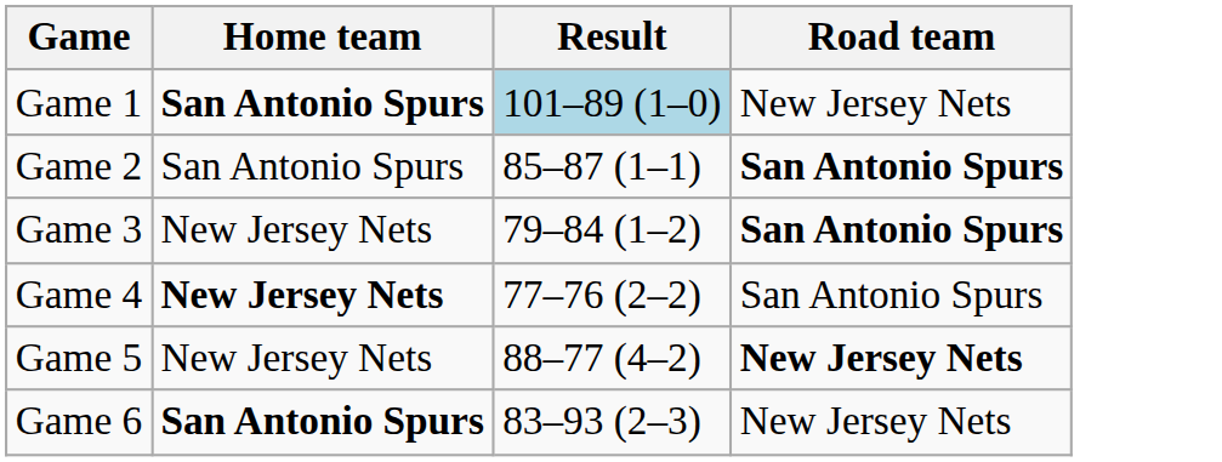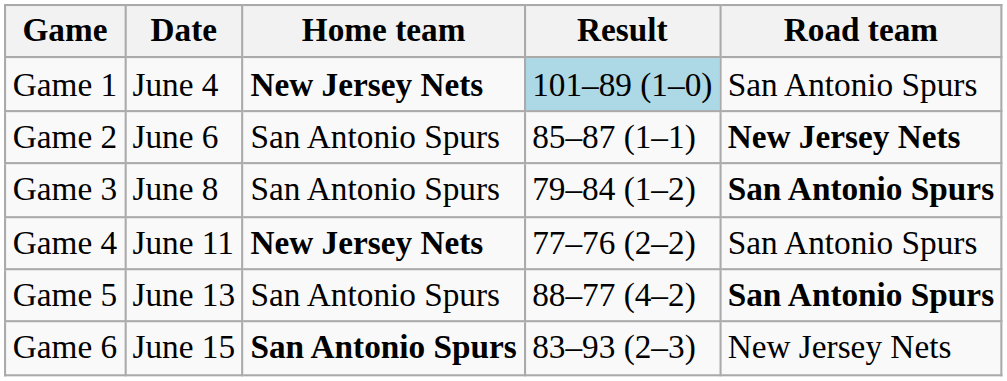 <table class="wikitable">
 <tr>
 <th>Game</th>
+<th>Date</th>
 <th>Home team</th>
 <th>Result</th>
 <th>Road team</th>
 </tr>
 <tr>
 <td>Game 1</td>
-<td><strong>San Antonio Spurs</strong></td>
+<td>June 4</td>
+<td><strong>New Jersey Nets</strong></td>
 <td style="background: lightblue;">101–89 (1–0)</td>
-<td>New Jersey Nets</td>
+<td>San Antonio Spurs</td>
 </tr>
 <tr>
 <td>Game 2</td>
+<td>June 6</td>
 <td>San Antonio Spurs</td>
 <td>85–87 (1–1)</td>
-<td><strong>San Antonio Spurs</strong></td>
+<td><strong>New Jersey Nets</strong></td>
 </tr>
 <tr>
 <td>Game 3</td>
-<td>New Jersey Nets</td>
+<td>June 8</td>
+<td>San Antonio Spurs</td>
 <td>79–84 (1–2)</td>
 <td><strong>San Antonio Spurs</strong></td>
 </tr>
 <tr>
 <td>Game 4</td>
+<td>June 11</td>
 <td><strong>New Jersey Nets</strong></td>
 <td>77–76 (2–2)</td>
 <td>San Antonio Spurs</td>
 </tr>
 <tr>
 <td>Game 5</td>
-<td>New Jersey Nets</td>
+<td>June 13</td>
+<td>San Antonio Spurs</td>
 <td>88–77 (4–2)</td>
-<td><strong>New Jersey Nets</strong></td>
+<td><strong>San Antonio Spurs</strong></td>
 </tr>
 <tr>
 <td>Game 6</td>
+<td>June 15</td>
 <td><strong>San Antonio Spurs</strong></td>
 <td>83–93 (2–3)</td>
 <td>New Jersey Nets</td>
 </tr>
 </table>
